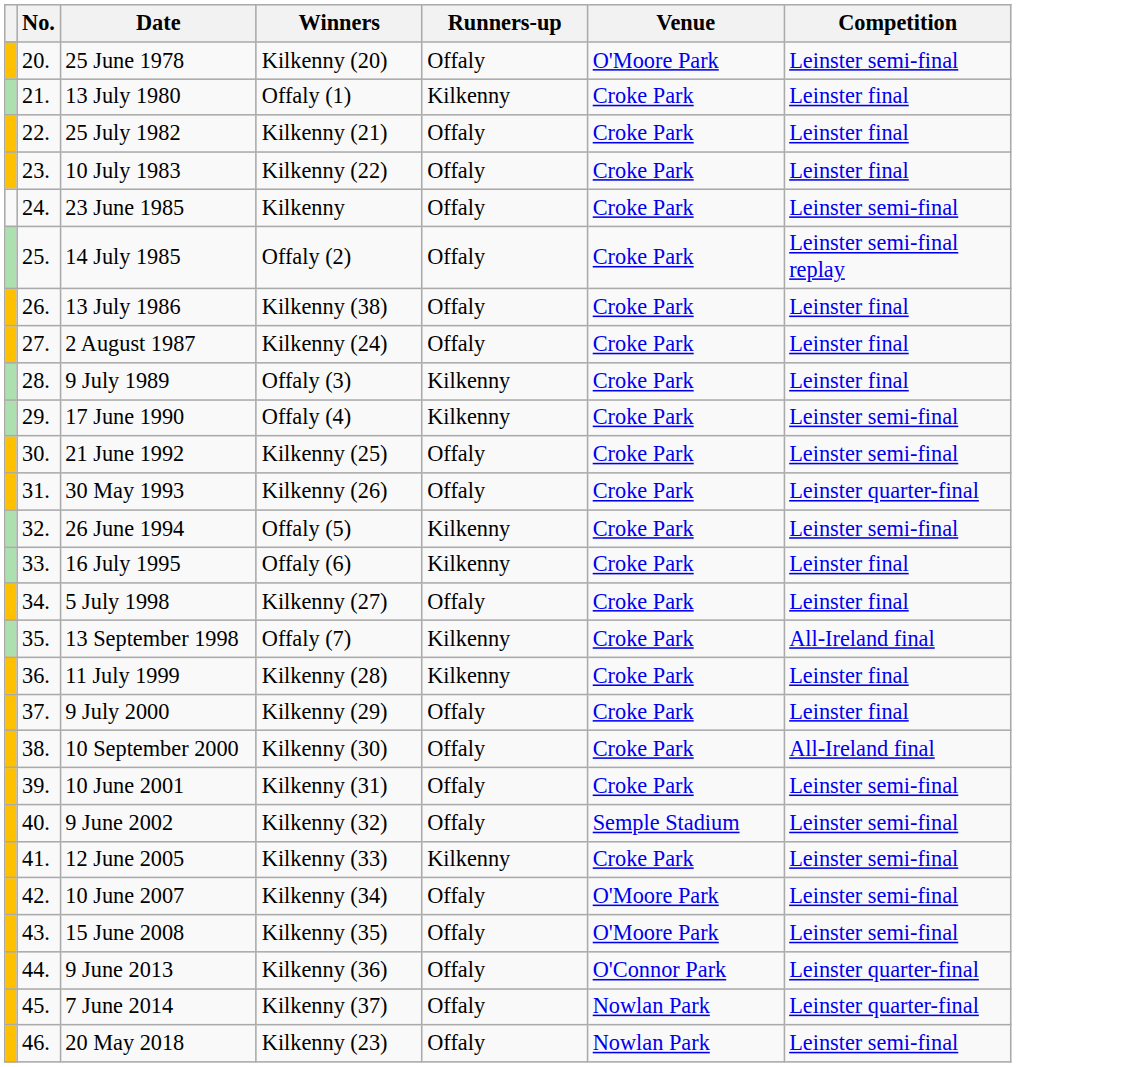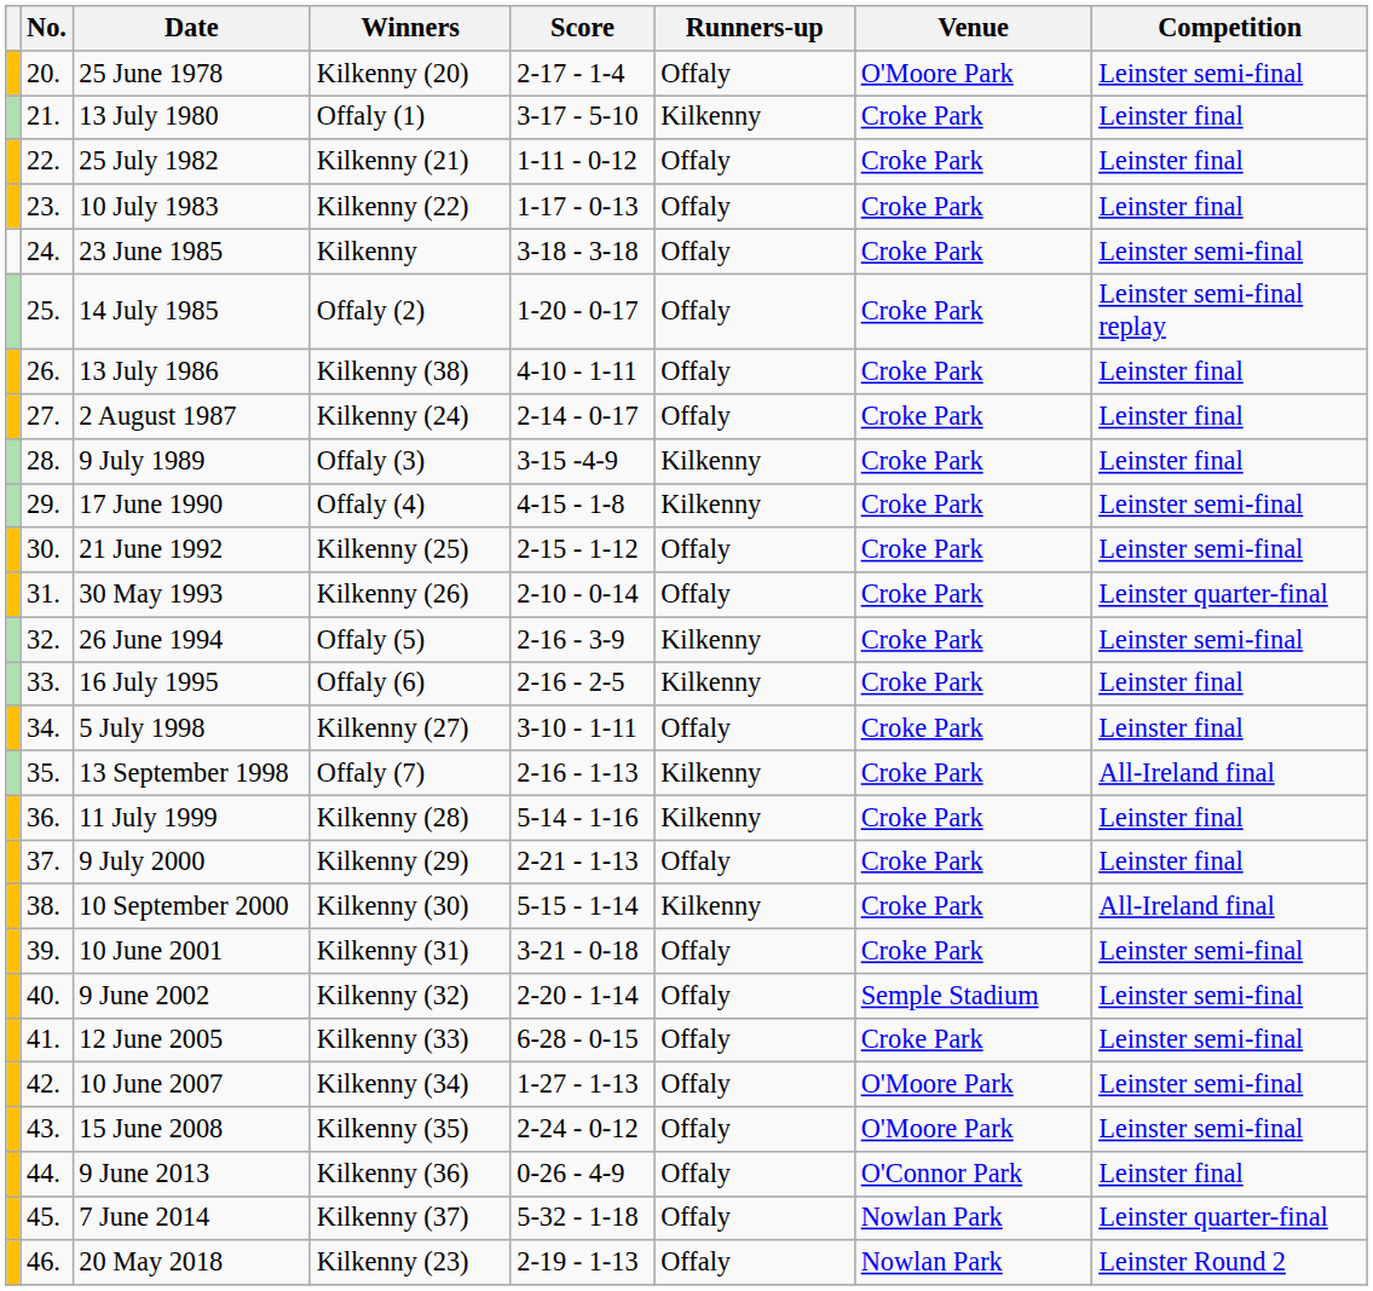 <table class="wikitable" style="font-size:90%">
 <tr>
 <th width=1></th>
 <th width=5>No.</th>
 <th width=120>Date</th>
 <th width=100>Winners</th>
+<th width=70>Score</th>
 <th width=100>Runners-up</th>
 <th width=120>Venue</th>
 <th width=140>Competition</th>
 </tr>
 <tr>
 <td style="background-color:#FFC000"></td>
 <td>20.</td>
 <td>25 June 1978</td>
 <td>Kilkenny (20)</td>
+<td>2-17 - 1-4</td>
 <td>Offaly</td>
 <td><a href='#'>O'Moore Park</a></td>
 <td><a href='#'>Leinster semi-final</a></td>
 </tr>
 <tr>
 <td style="background-color:#ACE1AF"></td>
 <td>21.</td>
 <td>13 July 1980</td>
 <td>Offaly (1)</td>
+<td>3-17 - 5-10</td>
 <td>Kilkenny</td>
 <td><a href='#'>Croke Park</a></td>
 <td><a href='#'>Leinster final</a></td>
 </tr>
 <tr>
 <td style="background-color:#FFC000"></td>
 <td>22.</td>
 <td>25 July 1982</td>
 <td>Kilkenny (21)</td>
+<td>1-11 - 0-12</td>
 <td>Offaly</td>
 <td><a href='#'>Croke Park</a></td>
 <td><a href='#'>Leinster final</a></td>
 </tr>
 <tr>
 <td style="background-color:#FFC000"></td>
 <td>23.</td>
 <td>10 July 1983</td>
 <td>Kilkenny (22)</td>
+<td>1-17 - 0-13</td>
 <td>Offaly</td>
 <td><a href='#'>Croke Park</a></td>
 <td><a href='#'>Leinster final</a></td>
 </tr>
 <tr>
 <td></td>
 <td>24.</td>
 <td>23 June 1985</td>
 <td>Kilkenny</td>
+<td>3-18 - 3-18</td>
 <td>Offaly</td>
 <td><a href='#'>Croke Park</a></td>
 <td><a href='#'>Leinster semi-final</a></td>
 </tr>
 <tr>
 <td style="background-color:#ACE1AF"></td>
 <td>25.</td>
 <td>14 July 1985</td>
 <td>Offaly (2)</td>
+<td>1-20 - 0-17</td>
 <td>Offaly</td>
 <td><a href='#'>Croke Park</a></td>
 <td><a href='#'>Leinster semi-final replay</a></td>
 </tr>
 <tr>
 <td style="background-color:#FFC000"></td>
 <td>26.</td>
 <td>13 July 1986</td>
 <td>Kilkenny (38)</td>
+<td>4-10 - 1-11</td>
 <td>Offaly</td>
 <td><a href='#'>Croke Park</a></td>
 <td><a href='#'>Leinster final</a></td>
 </tr>
 <tr>
 <td style="background-color:#FFC000"></td>
 <td>27.</td>
 <td>2 August 1987</td>
 <td>Kilkenny (24)</td>
+<td>2-14 - 0-17</td>
 <td>Offaly</td>
 <td><a href='#'>Croke Park</a></td>
 <td><a href='#'>Leinster final</a></td>
 </tr>
 <tr>
 <td style="background-color:#ACE1AF"></td>
 <td>28.</td>
 <td>9 July 1989</td>
 <td>Offaly (3)</td>
+<td>3-15 -4-9</td>
 <td>Kilkenny</td>
 <td><a href='#'>Croke Park</a></td>
 <td><a href='#'>Leinster final</a></td>
 </tr>
 <tr>
 <td style="background-color:#ACE1AF"></td>
 <td>29.</td>
 <td>17 June 1990</td>
 <td>Offaly (4)</td>
+<td>4-15 - 1-8</td>
 <td>Kilkenny</td>
 <td><a href='#'>Croke Park</a></td>
 <td><a href='#'>Leinster semi-final</a></td>
 </tr>
 <tr>
 <td style="background-color:#FFC000"></td>
 <td>30.</td>
 <td>21 June 1992</td>
 <td>Kilkenny (25)</td>
+<td>2-15 - 1-12</td>
 <td>Offaly</td>
 <td><a href='#'>Croke Park</a></td>
 <td><a href='#'>Leinster semi-final</a></td>
 </tr>
 <tr>
 <td style="background-color:#FFC000"></td>
 <td>31.</td>
 <td>30 May 1993</td>
 <td>Kilkenny (26)</td>
+<td>2-10 - 0-14</td>
 <td>Offaly</td>
 <td><a href='#'>Croke Park</a></td>
 <td><a href='#'>Leinster quarter-final</a></td>
 </tr>
 <tr>
 <td style="background-color:#ACE1AF"></td>
 <td>32.</td>
 <td>26 June 1994</td>
 <td>Offaly (5)</td>
+<td>2-16 - 3-9</td>
 <td>Kilkenny</td>
 <td><a href='#'>Croke Park</a></td>
 <td><a href='#'>Leinster semi-final</a></td>
 </tr>
 <tr>
 <td style="background-color:#ACE1AF"></td>
 <td>33.</td>
 <td>16 July 1995</td>
 <td>Offaly (6)</td>
+<td>2-16 - 2-5</td>
 <td>Kilkenny</td>
 <td><a href='#'>Croke Park</a></td>
 <td><a href='#'>Leinster final</a></td>
 </tr>
 <tr>
 <td style="background-color:#FFC000"></td>
 <td>34.</td>
 <td>5 July 1998</td>
 <td>Kilkenny (27)</td>
+<td>3-10 - 1-11</td>
 <td>Offaly</td>
 <td><a href='#'>Croke Park</a></td>
 <td><a href='#'>Leinster final</a></td>
 </tr>
 <tr>
 <td style="background-color:#ACE1AF"></td>
 <td>35.</td>
 <td>13 September 1998</td>
 <td>Offaly (7)</td>
+<td>2-16 - 1-13</td>
 <td>Kilkenny</td>
 <td><a href='#'>Croke Park</a></td>
 <td><a href='#'>All-Ireland final</a></td>
 </tr>
 <tr>
 <td style="background-color:#FFC000"></td>
 <td>36.</td>
 <td>11 July 1999</td>
 <td>Kilkenny (28)</td>
+<td>5-14 - 1-16</td>
 <td>Kilkenny</td>
 <td><a href='#'>Croke Park</a></td>
 <td><a href='#'>Leinster final</a></td>
 </tr>
 <tr>
 <td style="background-color:#FFC000"></td>
 <td>37.</td>
 <td>9 July 2000</td>
 <td>Kilkenny (29)</td>
+<td>2-21 - 1-13</td>
 <td>Offaly</td>
 <td><a href='#'>Croke Park</a></td>
 <td><a href='#'>Leinster final</a></td>
 </tr>
 <tr>
 <td style="background-color:#FFC000"></td>
 <td>38.</td>
 <td>10 September 2000</td>
 <td>Kilkenny (30)</td>
-<td>Offaly</td>
+<td>5-15 - 1-14</td>
+<td>Kilkenny</td>
 <td><a href='#'>Croke Park</a></td>
 <td><a href='#'>All-Ireland final</a></td>
 </tr>
 <tr>
 <td style="background-color:#FFC000"></td>
 <td>39.</td>
 <td>10 June 2001</td>
 <td>Kilkenny (31)</td>
+<td>3-21 - 0-18</td>
 <td>Offaly</td>
 <td><a href='#'>Croke Park</a></td>
 <td><a href='#'>Leinster semi-final</a></td>
 </tr>
 <tr>
 <td style="background-color:#FFC000"></td>
 <td>40.</td>
 <td>9 June 2002</td>
 <td>Kilkenny (32)</td>
+<td>2-20 - 1-14</td>
 <td>Offaly</td>
 <td><a href='#'>Semple Stadium</a></td>
 <td><a href='#'>Leinster semi-final</a></td>
 </tr>
 <tr>
 <td style="background-color:#FFC000"></td>
 <td>41.</td>
 <td>12 June 2005</td>
 <td>Kilkenny (33)</td>
-<td>Kilkenny</td>
+<td>6-28 - 0-15</td>
+<td>Offaly</td>
 <td><a href='#'>Croke Park</a></td>
 <td><a href='#'>Leinster semi-final</a></td>
 </tr>
 <tr>
 <td style="background-color:#FFC000"></td>
 <td>42.</td>
 <td>10 June 2007</td>
 <td>Kilkenny (34)</td>
+<td>1-27 - 1-13</td>
 <td>Offaly</td>
 <td><a href='#'>O'Moore Park</a></td>
 <td><a href='#'>Leinster semi-final</a></td>
 </tr>
 <tr>
 <td style="background-color:#FFC000"></td>
 <td>43.</td>
 <td>15 June 2008</td>
 <td>Kilkenny (35)</td>
+<td>2-24 - 0-12</td>
 <td>Offaly</td>
 <td><a href='#'>O'Moore Park</a></td>
 <td><a href='#'>Leinster semi-final</a></td>
 </tr>
 <tr>
 <td style="background-color:#FFC000"></td>
 <td>44.</td>
 <td>9 June 2013</td>
 <td>Kilkenny (36)</td>
+<td>0-26 - 4-9</td>
 <td>Offaly</td>
 <td><a href='#'>O'Connor Park</a></td>
-<td><a href='#'>Leinster quarter-final</a></td>
+<td><a href='#'>Leinster final</a></td>
 </tr>
 <tr>
 <td style="background-color:#FFC000"></td>
 <td>45.</td>
 <td>7 June 2014</td>
 <td>Kilkenny (37)</td>
+<td>5-32 - 1-18</td>
 <td>Offaly</td>
 <td><a href='#'>Nowlan Park</a></td>
 <td><a href='#'>Leinster quarter-final</a></td>
 </tr>
 <tr>
 <td style="background-color:#FFC000"></td>
 <td>46.</td>
 <td>20 May 2018</td>
 <td>Kilkenny (23)</td>
+<td>2-19 - 1-13</td>
 <td>Offaly</td>
 <td><a href='#'>Nowlan Park</a></td>
-<td><a href='#'>Leinster semi-final</a></td>
+<td><a href='#'>Leinster Round 2</a></td>
 </tr>
 </table>
